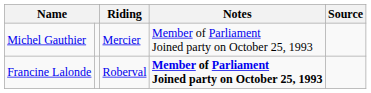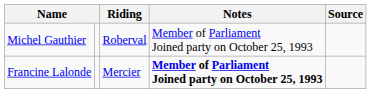 <table class="wikitable">
 <tr>
 <th colspan=2>Name</th>
 <th>Riding</th>
 <th>Notes</th>
 <th>Source</th>
 </tr>
 <tr>
 <td><a href='#'>Michel Gauthier</a></td>
 <td></td>
-<td><a href='#'>Mercier</a></td>
+<td><a href='#'>Roberval</a></td>
 <td><a href='#'>Member</a> of <a href='#'>Parliament</a><br>Joined party on October 25, 1993</td>
 <td></td>
 </tr>
 <tr>
 <td><a href='#'>Francine Lalonde</a></td>
 <td></td>
-<td><a href='#'>Roberval</a></td>
+<td><a href='#'>Mercier</a></td>
 <td><strong><a href='#'>Member</a> of <a href='#'>Parliament</a><br>Joined party on October 25, 1993</strong></td>
 <td></td>
 </tr>
 </table>
